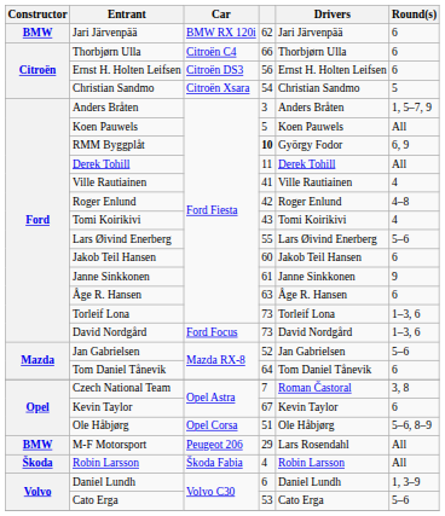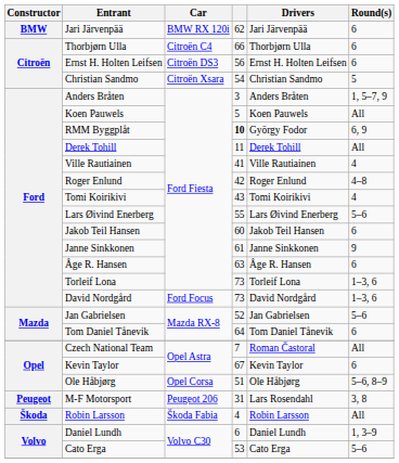 <table class="wikitable" style="font-size: 85%">
 <tr>
 <th>Constructor</th>
 <th>Entrant</th>
 <th>Car</th>
 <th></th>
 <th>Drivers</th>
 <th>Round(s)</th>
 </tr>
 <tr>
 <th><a href='#'>BMW</a></th>
 <td> Jari Järvenpää</td>
 <td><a href='#'>BMW RX 120i</a></td>
 <td>62</td>
 <td> Jari Järvenpää</td>
 <td>6</td>
 </tr>
 <tr>
 <th rowspan=3><a href='#'>Citroën</a></th>
 <td> Thorbjørn Ulla</td>
 <td><a href='#'>Citroën C4</a></td>
 <td>66</td>
 <td> Thorbjørn Ulla</td>
 <td>6</td>
 </tr>
 <tr>
 <td> Ernst H. Holten Leifsen</td>
 <td><a href='#'>Citroën DS3</a></td>
 <td>56</td>
 <td> Ernst H. Holten Leifsen</td>
 <td>6</td>
 </tr>
 <tr>
 <td> Christian Sandmo</td>
 <td><a href='#'>Citroën Xsara</a></td>
 <td>54</td>
 <td> Christian Sandmo</td>
 <td>5</td>
 </tr>
 <tr>
 <th rowspan=13><a href='#'>Ford</a></th>
 <td> Anders Bråten</td>
 <td rowspan=12><a href='#'>Ford Fiesta</a></td>
 <td>3</td>
 <td> Anders Bråten</td>
 <td>1, 5–7, 9</td>
 </tr>
 <tr>
 <td> Koen Pauwels</td>
 <td>5</td>
 <td> Koen Pauwels</td>
 <td>All</td>
 </tr>
 <tr>
 <td> RMM Byggplåt</td>
 <td><strong>10</strong></td>
 <td> Gyӧrgy Fodor</td>
 <td>6, 9</td>
 </tr>
 <tr>
 <td> <a href='#'>Derek Tohill</a></td>
 <td>11</td>
 <td> <a href='#'>Derek Tohill</a></td>
 <td>All</td>
 </tr>
 <tr>
 <td> Ville Rautiainen</td>
 <td>41</td>
 <td> Ville Rautiainen</td>
 <td>4</td>
 </tr>
 <tr>
 <td> Roger Enlund</td>
 <td>42</td>
 <td> Roger Enlund</td>
 <td>4–8</td>
 </tr>
 <tr>
 <td> Tomi Koirikivi</td>
 <td>43</td>
 <td> Tomi Koirikivi</td>
 <td>4</td>
 </tr>
 <tr>
 <td> Lars Øivind Enerberg</td>
 <td>55</td>
 <td> Lars Øivind Enerberg</td>
 <td>5–6</td>
 </tr>
 <tr>
 <td> Jakob Teil Hansen</td>
 <td>60</td>
 <td> Jakob Teil Hansen</td>
 <td>6</td>
 </tr>
 <tr>
 <td> Janne Sinkkonen</td>
 <td>61</td>
 <td> Janne Sinkkonen</td>
 <td>9</td>
 </tr>
 <tr>
 <td> Åge R. Hansen</td>
 <td>63</td>
 <td> Åge R. Hansen</td>
 <td>6</td>
 </tr>
 <tr>
 <td> Torleif Lona</td>
 <td>73</td>
 <td> Torleif Lona</td>
 <td>1–3, 6</td>
 </tr>
 <tr>
 <td> David Nordgård</td>
 <td><a href='#'>Ford Focus</a></td>
 <td>73</td>
 <td> David Nordgård</td>
 <td>1–3, 6</td>
 </tr>
 <tr>
 <th rowspan=2><a href='#'>Mazda</a></th>
 <td> Jan Gabrielsen</td>
 <td rowspan=2><a href='#'>Mazda RX-8</a></td>
 <td>52</td>
 <td> Jan Gabrielsen</td>
 <td>5–6</td>
 </tr>
 <tr>
 <td> Tom Daniel Tånevik</td>
 <td>64</td>
 <td> Tom Daniel Tånevik</td>
 <td>6</td>
 </tr>
 <tr>
 </tr>
 <tr>
 <th rowspan=3><a href='#'>Opel</a></th>
 <td> Czech National Team</td>
 <td rowspan=2><a href='#'>Opel Astra</a></td>
 <td>7</td>
 <td> <a href='#'>Roman Častoral</a></td>
-<td>3, 8</td>
+<td>All</td>
 </tr>
 <tr>
 <td> Kevin Taylor</td>
 <td>67</td>
 <td> Kevin Taylor</td>
 <td>6</td>
 </tr>
 <tr>
 <td> Ole Håbjørg</td>
 <td><a href='#'>Opel Corsa</a></td>
 <td>51</td>
 <td> Ole Håbjørg</td>
 <td>5–6, 8–9</td>
 </tr>
 <tr>
-<th><a href='#'>BMW</a></th>
+<th><a href='#'>Peugeot</a></th>
 <td> M-F Motorsport</td>
 <td><a href='#'>Peugeot 206</a></td>
-<td>29</td>
+<td>31</td>
 <td> Lars Rosendahl</td>
-<td>All</td>
+<td>3, 8</td>
 </tr>
 <tr>
 <th><a href='#'>Škoda</a></th>
 <td> <a href='#'>Robin Larsson</a></td>
 <td><a href='#'>Škoda Fabia</a></td>
 <td>4</td>
 <td> <a href='#'>Robin Larsson</a></td>
 <td>All</td>
 </tr>
 <tr>
 <th rowspan=2><a href='#'>Volvo</a></th>
 <td> Daniel Lundh</td>
 <td rowspan=2><a href='#'>Volvo C30</a></td>
 <td>6</td>
 <td> Daniel Lundh</td>
 <td>1, 3–9</td>
 </tr>
 <tr>
 <td> Cato Erga</td>
 <td>53</td>
 <td> Cato Erga</td>
 <td>5–6</td>
 </tr>
 <tr>
 </tr>
 </table>
